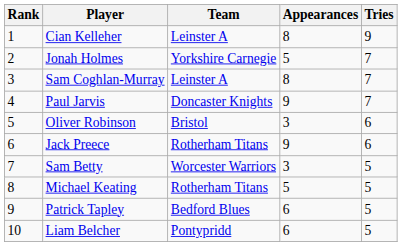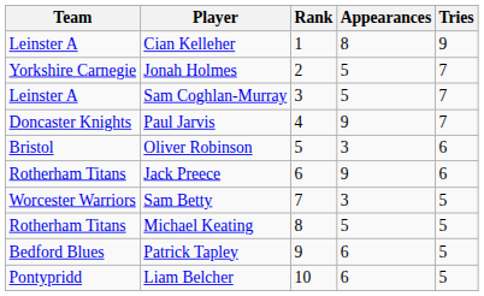 <table class="wikitable">
 <tr>
+<th>Team</th>
+<th>Player</th>
 <th>Rank</th>
-<th>Player</th>
-<th>Team</th>
 <th>Appearances</th>
 <th>Tries</th>
 </tr>
 <tr>
+<td><a href='#'>Leinster A</a></td>
+<td> <a href='#'>Cian Kelleher</a></td>
 <td>1</td>
-<td> <a href='#'>Cian Kelleher</a></td>
-<td><a href='#'>Leinster A</a></td>
 <td>8</td>
 <td>9</td>
 </tr>
 <tr>
+<td><a href='#'>Yorkshire Carnegie</a></td>
+<td> <a href='#'>Jonah Holmes</a></td>
 <td>2</td>
-<td> <a href='#'>Jonah Holmes</a></td>
-<td><a href='#'>Yorkshire Carnegie</a></td>
 <td>5</td>
 <td>7</td>
 </tr>
 <tr>
+<td><a href='#'>Leinster A</a></td>
+<td> <a href='#'>Sam Coghlan-Murray</a></td>
 <td>3</td>
-<td> <a href='#'>Sam Coghlan-Murray</a></td>
-<td><a href='#'>Leinster A</a></td>
-<td>8</td>
+<td>5</td>
 <td>7</td>
 </tr>
 <tr>
+<td><a href='#'>Doncaster Knights</a></td>
+<td> <a href='#'>Paul Jarvis</a></td>
 <td>4</td>
-<td> <a href='#'>Paul Jarvis</a></td>
-<td><a href='#'>Doncaster Knights</a></td>
 <td>9</td>
 <td>7</td>
 </tr>
 <tr>
+<td><a href='#'>Bristol</a></td>
+<td> <a href='#'>Oliver Robinson</a></td>
 <td>5</td>
-<td> <a href='#'>Oliver Robinson</a></td>
-<td><a href='#'>Bristol</a></td>
 <td>3</td>
 <td>6</td>
 </tr>
 <tr>
+<td><a href='#'>Rotherham Titans</a></td>
+<td> <a href='#'>Jack Preece</a></td>
 <td>6</td>
-<td> <a href='#'>Jack Preece</a></td>
-<td><a href='#'>Rotherham Titans</a></td>
 <td>9</td>
 <td>6</td>
 </tr>
 <tr>
+<td><a href='#'>Worcester Warriors</a></td>
+<td> <a href='#'>Sam Betty</a></td>
 <td>7</td>
-<td> <a href='#'>Sam Betty</a></td>
-<td><a href='#'>Worcester Warriors</a></td>
 <td>3</td>
 <td>5</td>
 </tr>
 <tr>
+<td><a href='#'>Rotherham Titans</a></td>
+<td> <a href='#'>Michael Keating</a></td>
 <td>8</td>
-<td> <a href='#'>Michael Keating</a></td>
-<td><a href='#'>Rotherham Titans</a></td>
 <td>5</td>
 <td>5</td>
 </tr>
 <tr>
+<td><a href='#'>Bedford Blues</a></td>
+<td> <a href='#'>Patrick Tapley</a></td>
 <td>9</td>
-<td> <a href='#'>Patrick Tapley</a></td>
-<td><a href='#'>Bedford Blues</a></td>
 <td>6</td>
 <td>5</td>
 </tr>
 <tr>
+<td><a href='#'>Pontypridd</a></td>
+<td> <a href='#'>Liam Belcher</a></td>
 <td>10</td>
-<td> <a href='#'>Liam Belcher</a></td>
-<td><a href='#'>Pontypridd</a></td>
 <td>6</td>
 <td>5</td>
 </tr>
 </table>
